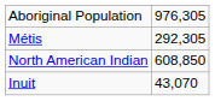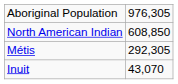 <table class="wikitable">
 <tr>
 <td>Aboriginal Population</td>
 <td>976,305</td>
 </tr>
 <tr>
+<td><a href='#'>North American Indian</a></td>
+<td>608,850</td>
+</tr>
+<tr>
 <td><a href='#'>Métis</a></td>
 <td>292,305</td>
-</tr>
-<tr>
-<td><a href='#'>North American Indian</a></td>
-<td>608,850</td>
 </tr>
 <tr>
 <td><a href='#'>Inuit</a></td>
 <td>43,070</td>
 </tr>
 </table>
